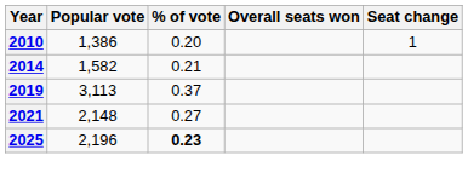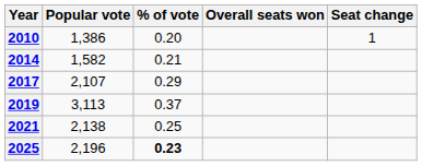 <table class="wikitable" style="text-align:center">
 <tr>
 <th>Year</th>
 <th>Popular vote</th>
 <th>% of vote</th>
 <th>Overall seats won</th>
 <th>Seat change</th>
 </tr>
 <tr>
 <th><a href='#'>2010</a></th>
 <td>1,386</td>
 <td>0.20</td>
 <td></td>
 <td> 1</td>
 </tr>
 <tr>
 <th><a href='#'>2014</a></th>
 <td>1,582</td>
 <td>0.21</td>
 <td></td>
 <td></td>
 </tr>
 <tr>
+<th><a href='#'>2017</a></th>
+<td>2,107</td>
+<td>0.29</td>
+<td></td>
+<td></td>
+</tr>
+<tr>
 <th><a href='#'>2019</a></th>
 <td>3,113</td>
 <td>0.37</td>
 <td></td>
 <td></td>
 </tr>
 <tr>
 <th><a href='#'>2021</a></th>
-<td>2,148</td>
-<td>0.27</td>
+<td>2,138</td>
+<td>0.25</td>
 <td></td>
 <td></td>
 </tr>
 <tr>
 <th><a href='#'>2025</a></th>
 <td>2,196</td>
 <td><strong>0.23</strong></td>
 <td></td>
 <td></td>
 </tr>
 </table>
